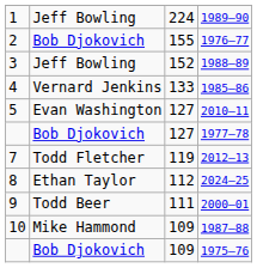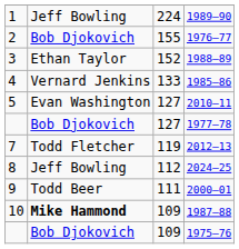 <table class="wikitable">
 <tr>
 </tr>
 <tr>
 <td>1</td>
 <td>Jeff Bowling</td>
 <td>224</td>
 <td style="font-size:80%;"><a href='#'>1989–90</a></td>
 </tr>
 <tr>
 <td>2</td>
 <td><a href='#'>Bob Djokovich</a></td>
 <td>155</td>
 <td style="font-size:80%;"><a href='#'>1976–77</a></td>
 </tr>
 <tr>
 <td>3</td>
-<td>Jeff Bowling</td>
+<td>Ethan Taylor</td>
 <td>152</td>
 <td style="font-size:80%;"><a href='#'>1988–89</a></td>
 </tr>
 <tr>
 <td>4</td>
 <td>Vernard Jenkins</td>
 <td>133</td>
 <td style="font-size:80%;"><a href='#'>1985–86</a></td>
 </tr>
 <tr>
 <td>5</td>
 <td>Evan Washington</td>
 <td>127</td>
 <td style="font-size:80%;"><a href='#'>2010–11</a></td>
 </tr>
 <tr>
 <td></td>
 <td><a href='#'>Bob Djokovich</a></td>
 <td>127</td>
 <td style="font-size:80%;"><a href='#'>1977–78</a></td>
 </tr>
 <tr>
 <td>7</td>
 <td>Todd Fletcher</td>
 <td>119</td>
 <td style="font-size:80%;"><a href='#'>2012–13</a></td>
 </tr>
 <tr>
 <td>8</td>
-<td>Ethan Taylor</td>
+<td>Jeff Bowling</td>
 <td>112</td>
 <td style="font-size:80%;"><a href='#'>2024–25</a></td>
 </tr>
 <tr>
 <td>9</td>
 <td>Todd Beer</td>
 <td>111</td>
 <td style="font-size:80%;"><a href='#'>2000–01</a></td>
 </tr>
 <tr>
 <td>10</td>
-<td>Mike Hammond</td>
+<td><strong>Mike Hammond</strong></td>
 <td>109</td>
 <td style="font-size:80%;"><a href='#'>1987–88</a></td>
 </tr>
 <tr>
 <td></td>
 <td><a href='#'>Bob Djokovich</a></td>
 <td>109</td>
 <td style="font-size:80%;"><a href='#'>1975–76</a></td>
 </tr>
 </table>
